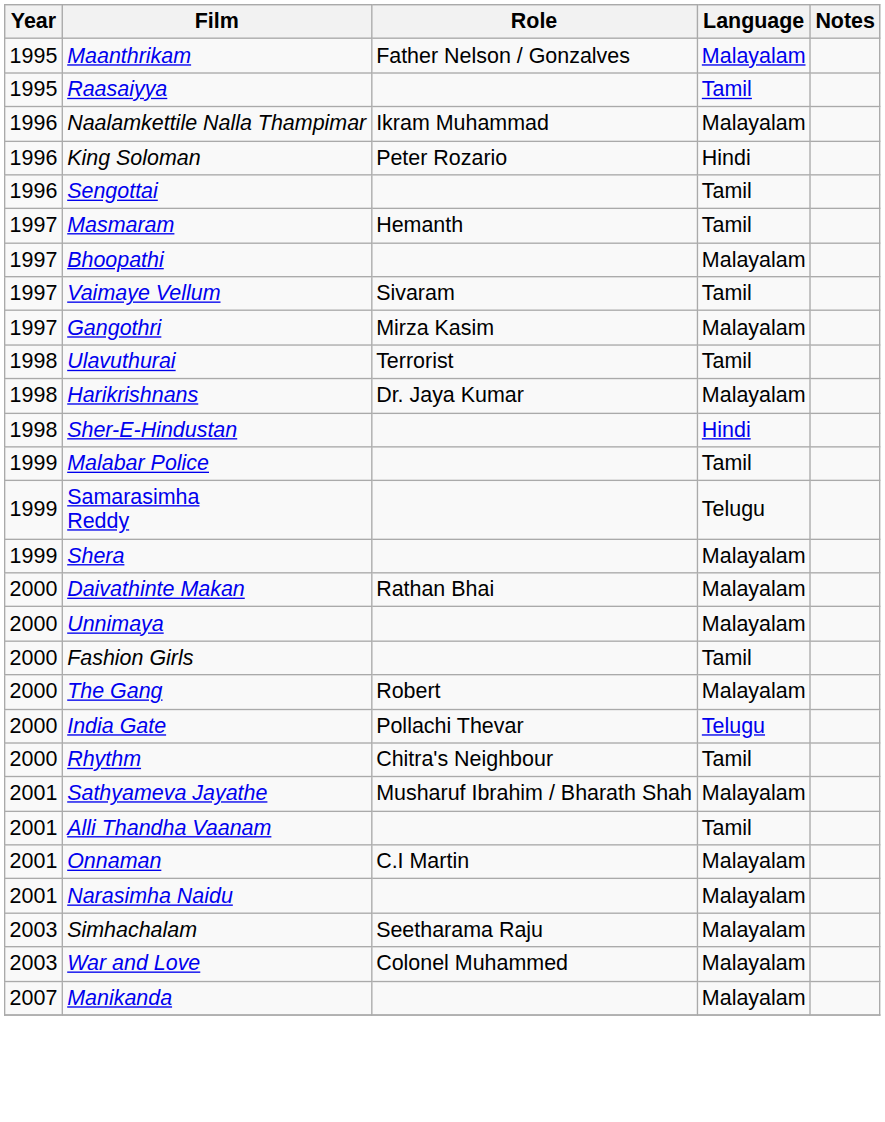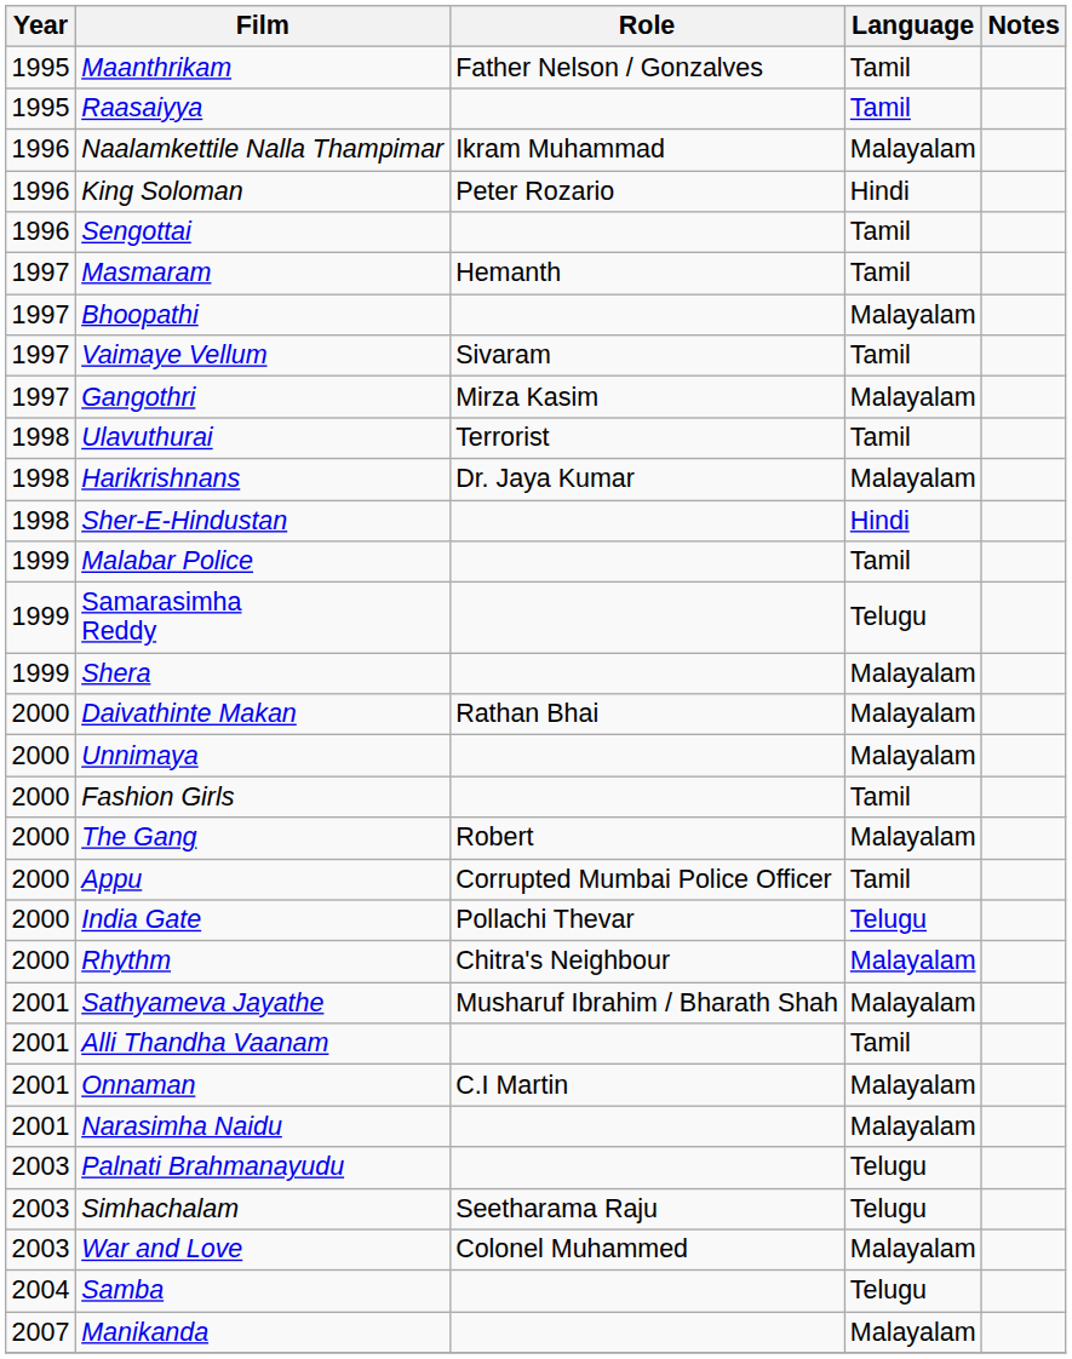 <table class="wikitable sortable">
 <tr style="background:#ccc; text-align:center;">
 <th>Year</th>
 <th>Film</th>
 <th>Role</th>
 <th>Language</th>
 <th>Notes</th>
 </tr>
 <tr>
 <td>1995</td>
 <td><em><a href='#'>Maanthrikam</a></em></td>
 <td>Father Nelson / Gonzalves</td>
-<td><a href='#'>Malayalam</a></td>
+<td>Tamil</td>
 <td></td>
 </tr>
 <tr>
 <td>1995</td>
 <td><em><a href='#'>Raasaiyya</a></em></td>
 <td></td>
 <td><a href='#'>Tamil</a></td>
 <td></td>
 </tr>
 <tr>
 <td>1996</td>
 <td><em>Naalamkettile Nalla Thampimar</em></td>
 <td>Ikram Muhammad</td>
 <td>Malayalam</td>
 <td></td>
 </tr>
 <tr>
 <td>1996</td>
 <td><em>King Soloman</em></td>
 <td>Peter Rozario</td>
 <td>Hindi</td>
 <td></td>
 </tr>
 <tr>
 <td>1996</td>
 <td><em><a href='#'>Sengottai</a></em></td>
 <td></td>
 <td>Tamil</td>
 <td></td>
 </tr>
 <tr>
 <td>1997</td>
 <td><em><a href='#'>Masmaram</a></em></td>
 <td>Hemanth</td>
 <td>Tamil</td>
 <td></td>
 </tr>
 <tr>
 <td>1997</td>
 <td><em><a href='#'>Bhoopathi</a></em></td>
 <td></td>
 <td>Malayalam</td>
 <td></td>
 </tr>
 <tr>
 <td>1997</td>
 <td><em><a href='#'>Vaimaye Vellum</a></em></td>
 <td>Sivaram</td>
 <td>Tamil</td>
 <td></td>
 </tr>
 <tr>
 <td>1997</td>
 <td><em><a href='#'>Gangothri</a></em></td>
 <td>Mirza Kasim</td>
 <td>Malayalam</td>
 <td></td>
 </tr>
 <tr>
 <td>1998</td>
 <td><em><a href='#'>Ulavuthurai</a></em></td>
 <td>Terrorist</td>
 <td>Tamil</td>
 <td></td>
 </tr>
 <tr>
 <td>1998</td>
 <td><em><a href='#'>Harikrishnans</a></em></td>
 <td>Dr. Jaya Kumar</td>
 <td>Malayalam</td>
 <td></td>
 </tr>
 <tr>
 <td>1998</td>
 <td><em><a href='#'>Sher-E-Hindustan</a></em></td>
 <td></td>
 <td><a href='#'>Hindi</a></td>
 <td></td>
 </tr>
 <tr>
 <td>1999</td>
 <td><em><a href='#'>Malabar Police</a></em></td>
 <td></td>
 <td>Tamil</td>
 <td></td>
 </tr>
 <tr>
 <td>1999</td>
 <td><a href='#'>Samarasimha</a><br><a href='#'>Reddy</a></td>
 <td></td>
 <td>Telugu</td>
 <td></td>
 </tr>
 <tr>
 <td>1999</td>
 <td><em><a href='#'>Shera</a></em></td>
 <td></td>
 <td>Malayalam</td>
 <td></td>
 </tr>
 <tr>
 <td>2000</td>
 <td><em><a href='#'>Daivathinte Makan</a></em></td>
 <td>Rathan Bhai</td>
 <td>Malayalam</td>
 <td></td>
 </tr>
 <tr>
 <td>2000</td>
 <td><em><a href='#'>Unnimaya</a></em></td>
 <td></td>
 <td>Malayalam</td>
 <td></td>
 </tr>
 <tr>
 <td>2000</td>
 <td><em>Fashion Girls</em></td>
 <td></td>
 <td>Tamil</td>
 <td></td>
 </tr>
 <tr>
 <td>2000</td>
 <td><em><a href='#'>The Gang</a></em></td>
 <td>Robert</td>
 <td>Malayalam</td>
 <td></td>
 </tr>
 <tr>
 <td>2000</td>
+<td><em><a href='#'>Appu</a></em></td>
+<td>Corrupted Mumbai Police Officer</td>
+<td>Tamil</td>
+<td></td>
+</tr>
+<tr>
+<td>2000</td>
 <td><em><a href='#'>India Gate</a></em></td>
 <td>Pollachi Thevar</td>
 <td><a href='#'>Telugu</a></td>
 <td></td>
 </tr>
 <tr>
 <td>2000</td>
 <td><em><a href='#'>Rhythm</a></em></td>
 <td>Chitra's Neighbour</td>
-<td>Tamil</td>
+<td><a href='#'>Malayalam</a></td>
 <td></td>
 </tr>
 <tr>
 <td>2001</td>
 <td><em><a href='#'>Sathyameva Jayathe</a></em></td>
 <td>Musharuf Ibrahim / Bharath Shah</td>
 <td>Malayalam</td>
 <td></td>
 </tr>
 <tr>
 <td>2001</td>
 <td><em><a href='#'>Alli Thandha Vaanam</a></em></td>
 <td></td>
 <td>Tamil</td>
 <td></td>
 </tr>
 <tr>
 <td>2001</td>
 <td><em><a href='#'>Onnaman</a></em></td>
 <td>C.I Martin</td>
 <td>Malayalam</td>
 <td></td>
 </tr>
 <tr>
 <td>2001</td>
 <td><em><a href='#'>Narasimha Naidu</a></em></td>
 <td></td>
 <td>Malayalam</td>
 <td></td>
 </tr>
 <tr>
 <td>2003</td>
+<td><em><a href='#'>Palnati Brahmanayudu</a></em></td>
+<td></td>
+<td>Telugu</td>
+<td></td>
+</tr>
+<tr>
+<td>2003</td>
 <td><em>Simhachalam</em></td>
 <td>Seetharama  Raju</td>
-<td>Malayalam</td>
+<td>Telugu</td>
 <td></td>
 </tr>
 <tr>
 <td>2003</td>
 <td><em><a href='#'>War and Love</a></em></td>
 <td>Colonel Muhammed</td>
 <td>Malayalam</td>
+<td></td>
+</tr>
+<tr>
+<td>2004</td>
+<td><em><a href='#'>Samba</a></em></td>
+<td></td>
+<td>Telugu</td>
 <td></td>
 </tr>
 <tr>
 <td>2007</td>
 <td><em><a href='#'>Manikanda</a></em></td>
 <td></td>
 <td>Malayalam</td>
 <td></td>
 </tr>
 <tr>
 </tr>
 </table>
